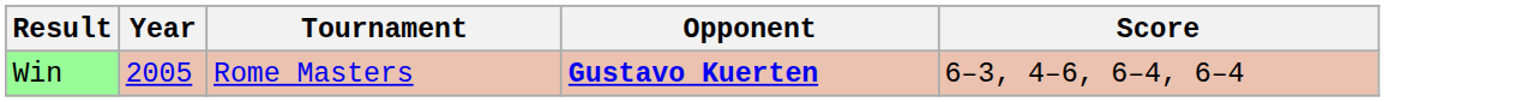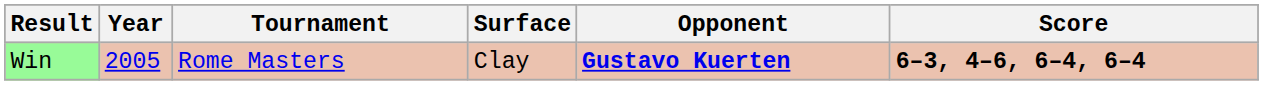 <table class='sortable wikitable'>
 <tr>
 <th style="width:40px">Result</th>
 <th style="width:35px">Year</th>
 <th style="width:160px">Tournament</th>
+<th style="width:50px">Surface</th>
 <th style="width:170px">Opponent</th>
 <th style="width:200px" class="unsortable">Score</th>
 </tr>
 <tr bgcolor=EBC2AF>
 <td style="background:#98fb98;">Win</td>
 <td><a href='#'>2005</a></td>
 <td><a href='#'>Rome Masters</a></td>
+<td>Clay</td>
 <td><strong> <a href='#'>Gustavo Kuerten</a></strong></td>
-<td>6–3, 4–6, 6–4, 6–4</td>
+<td><strong>6–3, 4–6, 6–4, 6–4</strong></td>
 </tr>
 </table>
